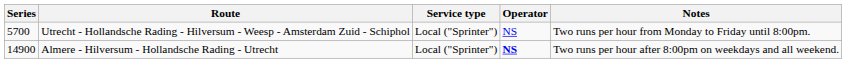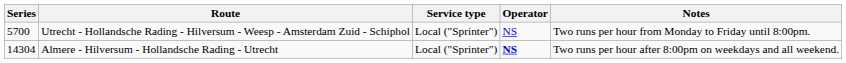 <table class="wikitable">
 <tr>
 <th>Series</th>
 <th>Route</th>
 <th>Service type</th>
 <th>Operator</th>
 <th>Notes</th>
 </tr>
 <tr>
 <td>5700</td>
 <td>Utrecht - Hollandsche Rading - Hilversum - Weesp - Amsterdam Zuid - Schiphol</td>
 <td>Local ("Sprinter")</td>
 <td><a href='#'>NS</a></td>
 <td>Two runs per hour from Monday to Friday until 8:00pm.</td>
 </tr>
 <tr>
-<td>14900</td>
+<td>14304</td>
 <td>Almere - Hilversum - Hollandsche Rading - Utrecht</td>
 <td>Local ("Sprinter")</td>
 <td><strong><a href='#'>NS</a></strong></td>
 <td>Two runs per hour after 8:00pm on weekdays and all weekend.</td>
 </tr>
 </table>
